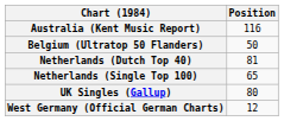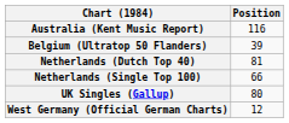 <table class="wikitable sortable plainrowheaders" style="text-align:center">
 <tr>
 <th scope="col">Chart (1984)</th>
 <th scope="col">Position</th>
 </tr>
 <tr>
 <th scope="row">Australia (Kent Music Report)</th>
 <td>116</td>
 </tr>
 <tr>
 <th scope="row">Belgium (Ultratop 50 Flanders)</th>
-<td>50</td>
+<td>39</td>
 </tr>
 <tr>
 <th scope="row">Netherlands (Dutch Top 40)</th>
 <td>81</td>
 </tr>
 <tr>
 <th scope="row">Netherlands (Single Top 100)</th>
-<td>65</td>
+<td>66</td>
 </tr>
 <tr>
 <th scope="row">UK Singles (<a href='#'>Gallup</a>)</th>
 <td>80</td>
 </tr>
 <tr>
 <th scope="row">West Germany (Official German Charts)</th>
 <td>12</td>
 </tr>
 </table>
